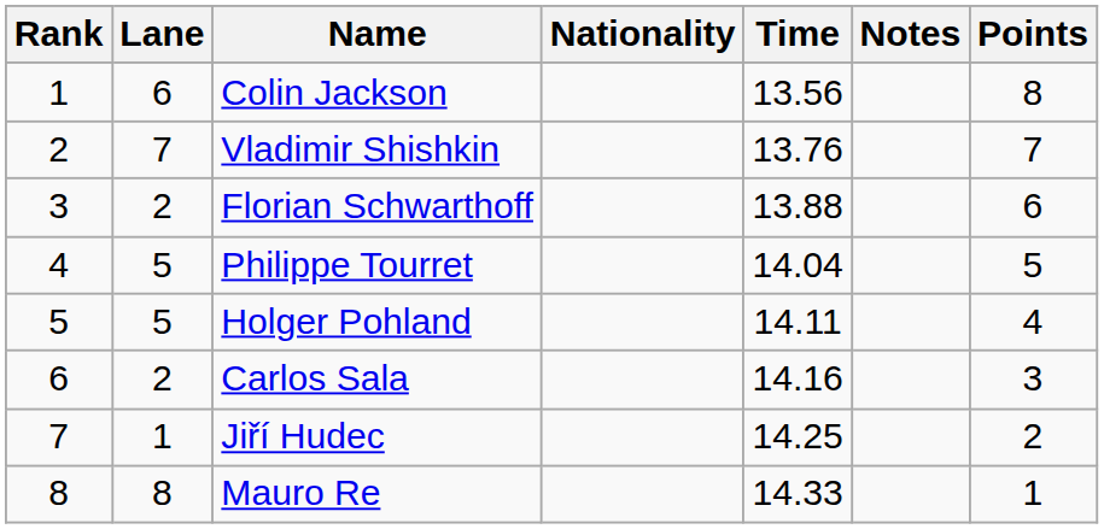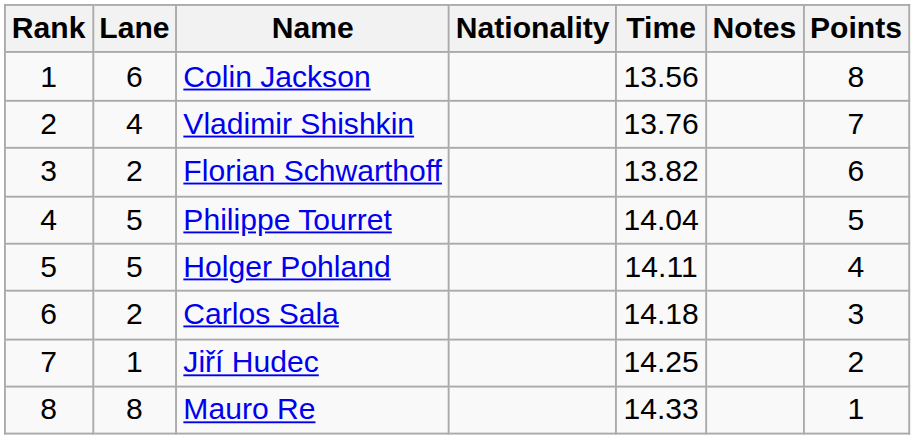 <table class="wikitable sortable" style="text-align:center">
 <tr>
 <th>Rank</th>
 <th>Lane</th>
 <th>Name</th>
 <th>Nationality</th>
 <th>Time</th>
 <th>Notes</th>
 <th>Points</th>
 </tr>
 <tr>
 <td>1</td>
 <td>6</td>
 <td align=left><a href='#'>Colin Jackson</a></td>
 <td align=left></td>
 <td>13.56</td>
 <td></td>
 <td>8</td>
 </tr>
 <tr>
 <td>2</td>
-<td>7</td>
+<td>4</td>
 <td align=left><a href='#'>Vladimir Shishkin</a></td>
 <td align=left></td>
 <td>13.76</td>
 <td></td>
 <td>7</td>
 </tr>
 <tr>
 <td>3</td>
 <td>2</td>
 <td align=left><a href='#'>Florian Schwarthoff</a></td>
 <td align=left></td>
-<td>13.88</td>
+<td>13.82</td>
 <td></td>
 <td>6</td>
 </tr>
 <tr>
 <td>4</td>
 <td>5</td>
 <td align=left><a href='#'>Philippe Tourret</a></td>
 <td align=left></td>
 <td>14.04</td>
 <td></td>
 <td>5</td>
 </tr>
 <tr>
 <td>5</td>
 <td>5</td>
 <td align=left><a href='#'>Holger Pohland</a></td>
 <td align=left></td>
 <td>14.11</td>
 <td></td>
 <td>4</td>
 </tr>
 <tr>
 <td>6</td>
 <td>2</td>
 <td align=left><a href='#'>Carlos Sala</a></td>
 <td align=left></td>
-<td>14.16</td>
+<td>14.18</td>
 <td></td>
 <td>3</td>
 </tr>
 <tr>
 <td>7</td>
 <td>1</td>
 <td align=left><a href='#'>Jiří Hudec</a></td>
 <td align=left></td>
 <td>14.25</td>
 <td></td>
 <td>2</td>
 </tr>
 <tr>
 <td>8</td>
 <td>8</td>
 <td align=left><a href='#'>Mauro Re</a></td>
 <td align=left></td>
 <td>14.33</td>
 <td></td>
 <td>1</td>
 </tr>
 </table>
